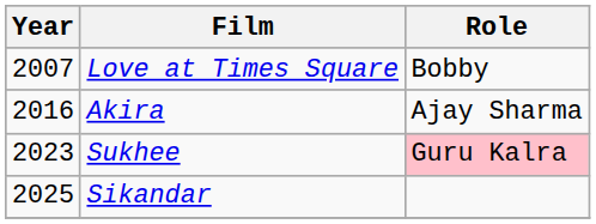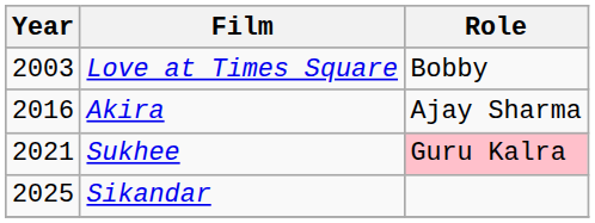 <table class="wikitable sortable">
 <tr>
 <th>Year</th>
 <th>Film</th>
 <th>Role</th>
 </tr>
 <tr>
-<td>2007</td>
+<td>2003</td>
 <td><em><a href='#'>Love at Times Square</a></em></td>
 <td>Bobby</td>
 </tr>
 <tr>
 <td>2016</td>
 <td><em><a href='#'> Akira</a></em></td>
 <td>Ajay Sharma</td>
 </tr>
 <tr>
-<td>2023</td>
+<td>2021</td>
 <td><em><a href='#'>Sukhee</a></em></td>
 <td style="background: pink;">Guru Kalra</td>
 </tr>
 <tr>
 <td>2025</td>
 <td><em><a href='#'>Sikandar</a></em></td>
 <td></td>
 </tr>
 <tr>
 </tr>
 </table>
